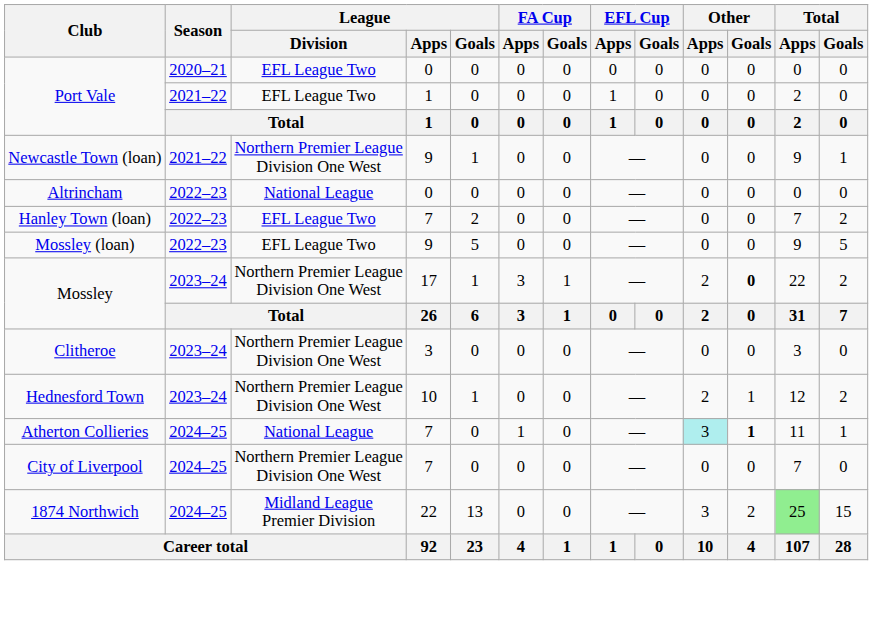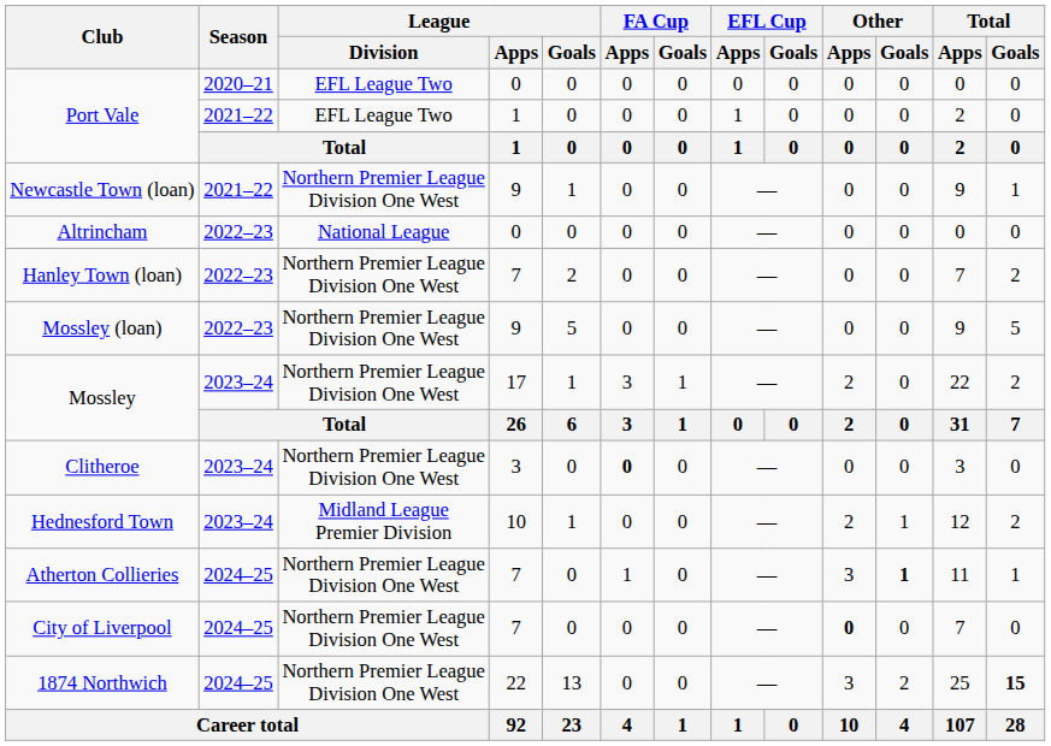 <table class="wikitable" style="text-align:center">
 <tr>
 <th rowspan="2">Club</th>
 <th rowspan="2">Season</th>
 <th colspan="3">League</th>
 <th colspan="2"><a href='#'>FA Cup</a></th>
 <th colspan="2"><a href='#'>EFL Cup</a></th>
 <th colspan="2">Other</th>
 <th colspan="2">Total</th>
 </tr>
 <tr>
 <th>Division</th>
 <th>Apps</th>
 <th>Goals</th>
 <th>Apps</th>
 <th>Goals</th>
 <th>Apps</th>
 <th>Goals</th>
 <th>Apps</th>
 <th>Goals</th>
 <th>Apps</th>
 <th>Goals</th>
 </tr>
 <tr>
 <td rowspan="3"><a href='#'>Port Vale</a></td>
 <td><a href='#'>2020–21</a></td>
 <td><a href='#'>EFL League Two</a></td>
 <td>0</td>
 <td>0</td>
 <td>0</td>
 <td>0</td>
 <td>0</td>
 <td>0</td>
 <td>0</td>
 <td>0</td>
 <td>0</td>
 <td>0</td>
 </tr>
 <tr>
 <td><a href='#'>2021–22</a></td>
 <td>EFL League Two</td>
 <td>1</td>
 <td>0</td>
 <td>0</td>
 <td>0</td>
 <td>1</td>
 <td>0</td>
 <td>0</td>
 <td>0</td>
 <td>2</td>
 <td>0</td>
 </tr>
 <tr>
 <th colspan="2">Total</th>
 <th>1</th>
 <th>0</th>
 <th>0</th>
 <th>0</th>
 <th>1</th>
 <th>0</th>
 <th>0</th>
 <th>0</th>
 <th>2</th>
 <th>0</th>
 </tr>
 <tr>
 <td><a href='#'>Newcastle Town</a> (loan)</td>
 <td><a href='#'>2021–22</a></td>
 <td><a href='#'>Northern Premier League</a><br>Division One West</td>
 <td>9</td>
 <td>1</td>
 <td>0</td>
 <td>0</td>
 <td colspan="2">—</td>
 <td>0</td>
 <td>0</td>
 <td>9</td>
 <td>1</td>
 </tr>
 <tr>
 <td><a href='#'>Altrincham</a></td>
 <td><a href='#'>2022–23</a></td>
 <td><a href='#'>National League</a></td>
 <td>0</td>
 <td>0</td>
 <td>0</td>
 <td>0</td>
 <td colspan="2">—</td>
 <td>0</td>
 <td>0</td>
 <td>0</td>
 <td>0</td>
 </tr>
 <tr>
 <td><a href='#'>Hanley Town</a> (loan)</td>
 <td><a href='#'>2022–23</a></td>
-<td><a href='#'>EFL League Two</a></td>
+<td>Northern Premier League<br>Division One West</td>
 <td>7</td>
 <td>2</td>
 <td>0</td>
 <td>0</td>
 <td colspan="2">—</td>
 <td>0</td>
 <td>0</td>
 <td>7</td>
 <td>2</td>
 </tr>
 <tr>
 <td><a href='#'>Mossley</a> (loan)</td>
 <td><a href='#'>2022–23</a></td>
-<td>EFL League Two</td>
+<td>Northern Premier League<br>Division One West</td>
 <td>9</td>
 <td>5</td>
 <td>0</td>
 <td>0</td>
 <td colspan="2">—</td>
 <td>0</td>
 <td>0</td>
 <td>9</td>
 <td>5</td>
 </tr>
 <tr>
 <td rowspan="2">Mossley</td>
 <td><a href='#'>2023–24</a></td>
 <td>Northern Premier League<br>Division One West</td>
 <td>17</td>
 <td>1</td>
 <td>3</td>
 <td>1</td>
 <td colspan="2">—</td>
 <td>2</td>
-<td><strong>0</strong></td>
+<td>0</td>
 <td>22</td>
 <td>2</td>
 </tr>
 <tr>
 <th colspan="2">Total</th>
 <th>26</th>
 <th>6</th>
 <th>3</th>
 <th>1</th>
 <th>0</th>
 <th>0</th>
 <th>2</th>
 <th>0</th>
 <th>31</th>
 <th>7</th>
 </tr>
 <tr>
 <td><a href='#'>Clitheroe</a></td>
 <td><a href='#'>2023–24</a></td>
 <td>Northern Premier League<br>Division One West</td>
 <td>3</td>
 <td>0</td>
-<td>0</td>
+<td><strong>0</strong></td>
 <td>0</td>
 <td colspan="2">—</td>
 <td>0</td>
 <td>0</td>
 <td>3</td>
 <td>0</td>
 </tr>
 <tr>
 <td><a href='#'>Hednesford Town</a></td>
 <td><a href='#'>2023–24</a></td>
-<td>Northern Premier League<br>Division One West</td>
+<td><a href='#'>Midland League</a><br>Premier Division</td>
 <td>10</td>
 <td>1</td>
 <td>0</td>
 <td>0</td>
 <td colspan="2">—</td>
 <td>2</td>
 <td>1</td>
 <td>12</td>
 <td>2</td>
 </tr>
 <tr>
 <td><a href='#'>Atherton Collieries</a></td>
 <td><a href='#'>2024–25</a></td>
-<td><a href='#'>National League</a></td>
+<td>Northern Premier League<br>Division One West</td>
 <td>7</td>
 <td>0</td>
 <td>1</td>
 <td>0</td>
 <td colspan="2">—</td>
-<td style="background: paleturquoise;">3</td>
+<td>3</td>
 <td><strong>1</strong></td>
 <td>11</td>
 <td>1</td>
 </tr>
 <tr>
 <td><a href='#'>City of Liverpool</a></td>
 <td><a href='#'>2024–25</a></td>
 <td>Northern Premier League<br>Division One West</td>
 <td>7</td>
 <td>0</td>
 <td>0</td>
 <td>0</td>
 <td colspan="2">—</td>
-<td>0</td>
+<td><strong>0</strong></td>
 <td>0</td>
 <td>7</td>
 <td>0</td>
 </tr>
 <tr>
 <td><a href='#'>1874 Northwich</a></td>
 <td><a href='#'>2024–25</a></td>
-<td><a href='#'>Midland League</a><br>Premier Division</td>
+<td>Northern Premier League<br>Division One West</td>
 <td>22</td>
 <td>13</td>
 <td>0</td>
 <td>0</td>
 <td colspan="2">—</td>
 <td>3</td>
 <td>2</td>
-<td style="background: lightgreen;">25</td>
-<td>15</td>
+<td>25</td>
+<td><strong>15</strong></td>
 </tr>
 <tr>
 <th colspan="3">Career total</th>
 <th>92</th>
 <th>23</th>
 <th>4</th>
 <th>1</th>
 <th>1</th>
 <th>0</th>
 <th>10</th>
 <th>4</th>
 <th>107</th>
 <th>28</th>
 </tr>
 </table>
